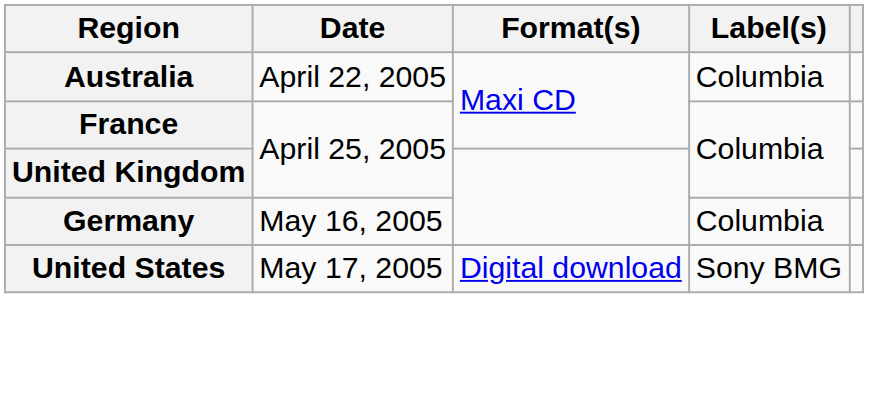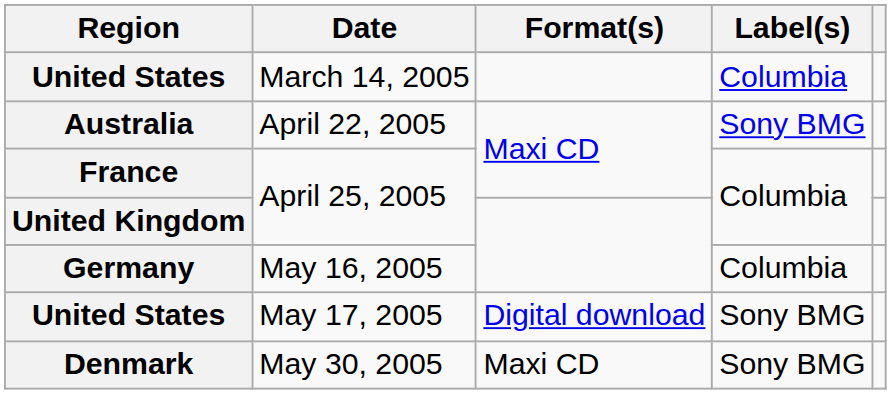 <table class="wikitable plainrowheaders">
 <tr>
 <th scope="col">Region</th>
 <th scope="col">Date</th>
 <th scope="col">Format(s)</th>
 <th scope="col">Label(s)</th>
 <th scope="col"></th>
 </tr>
 <tr>
+<th scope="row">United States</th>
+<td>March 14, 2005</td>
+<td></td>
+<td><a href='#'>Columbia</a></td>
+<td></td>
+</tr>
+<tr>
 <th scope="row">Australia</th>
 <td>April 22, 2005</td>
 <td rowspan="2"><a href='#'>Maxi CD</a></td>
-<td>Columbia</td>
+<td><a href='#'>Sony BMG</a></td>
 <td></td>
 </tr>
 <tr>
 <th scope="row">France</th>
 <td rowspan="2">April 25, 2005</td>
 <td rowspan="2">Columbia</td>
 <td></td>
 </tr>
 <tr>
 <th scope="row">United Kingdom</th>
 <td rowspan="2"></td>
 <td></td>
 </tr>
 <tr>
 <th scope="row">Germany</th>
 <td>May 16, 2005</td>
 <td>Columbia</td>
 <td></td>
 </tr>
 <tr>
 <th scope="row">United States</th>
 <td>May 17, 2005</td>
 <td><a href='#'>Digital download</a> </td>
 <td>Sony BMG</td>
 <td></td>
 </tr>
+<tr>
+<th scope="row">Denmark</th>
+<td>May 30, 2005</td>
+<td>Maxi CD</td>
+<td>Sony BMG</td>
+<td></td>
+</tr>
 </table>
